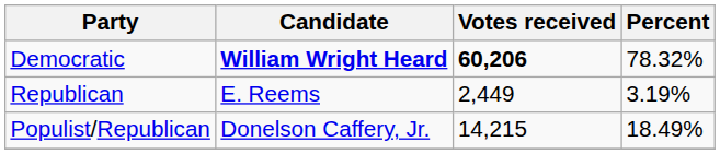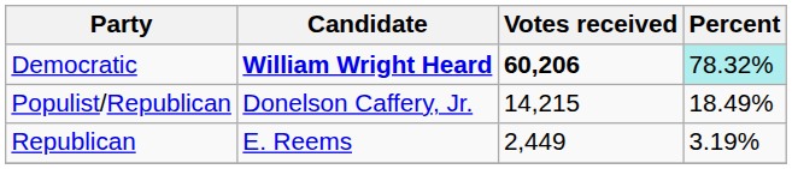 <table class="wikitable">
 <tr>
 <th>Party</th>
 <th>Candidate</th>
 <th>Votes received</th>
 <th>Percent</th>
 </tr>
 <tr>
 <td><a href='#'>Democratic</a></td>
 <td><strong><a href='#'>William Wright Heard</a></strong></td>
 <td><strong>60,206</strong></td>
-<td>78.32%</td>
+<td style="background: paleturquoise;">78.32%</td>
+</tr>
+<tr>
+<td><a href='#'>Populist</a>/<a href='#'>Republican</a></td>
+<td><a href='#'>Donelson Caffery, Jr.</a></td>
+<td>14,215</td>
+<td>18.49%</td>
 </tr>
 <tr>
 <td><a href='#'>Republican</a></td>
 <td><a href='#'>E. Reems</a></td>
 <td>2,449</td>
 <td>3.19%</td>
 </tr>
 <tr>
-<td><a href='#'>Populist</a>/<a href='#'>Republican</a></td>
-<td><a href='#'>Donelson Caffery, Jr.</a></td>
-<td>14,215</td>
-<td>18.49%</td>
-</tr>
-<tr>
 </tr>
 </table>
